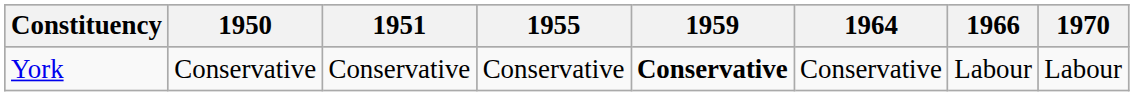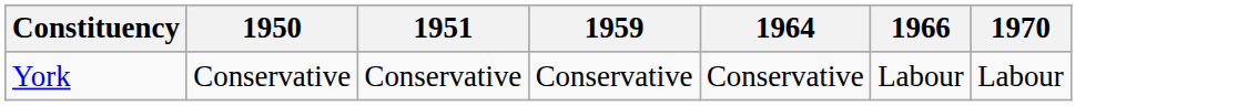 <table class="wikitable sortable">
 <tr>
 <th>Constituency</th>
 <th>1950</th>
 <th>1951</th>
-<th>1955</th>
 <th>1959</th>
 <th>1964</th>
 <th>1966</th>
 <th>1970</th>
 </tr>
 <tr>
 <td><a href='#'>York</a></td>
 <td bgcolor=>Conservative</td>
 <td bgcolor=>Conservative</td>
 <td bgcolor=>Conservative</td>
-<td bgcolor=><strong>Conservative</strong></td>
 <td bgcolor=>Conservative</td>
 <td bgcolor=>Labour</td>
 <td bgcolor=>Labour</td>
 </tr>
 </table>
